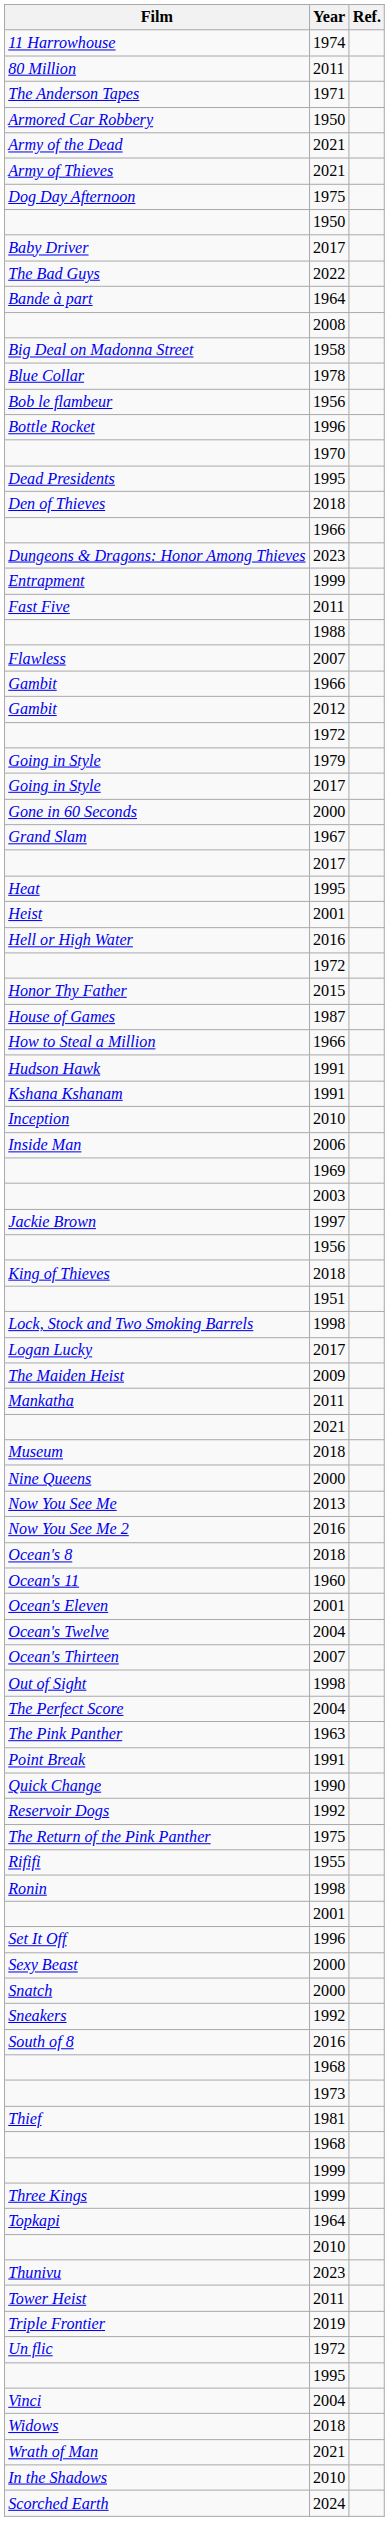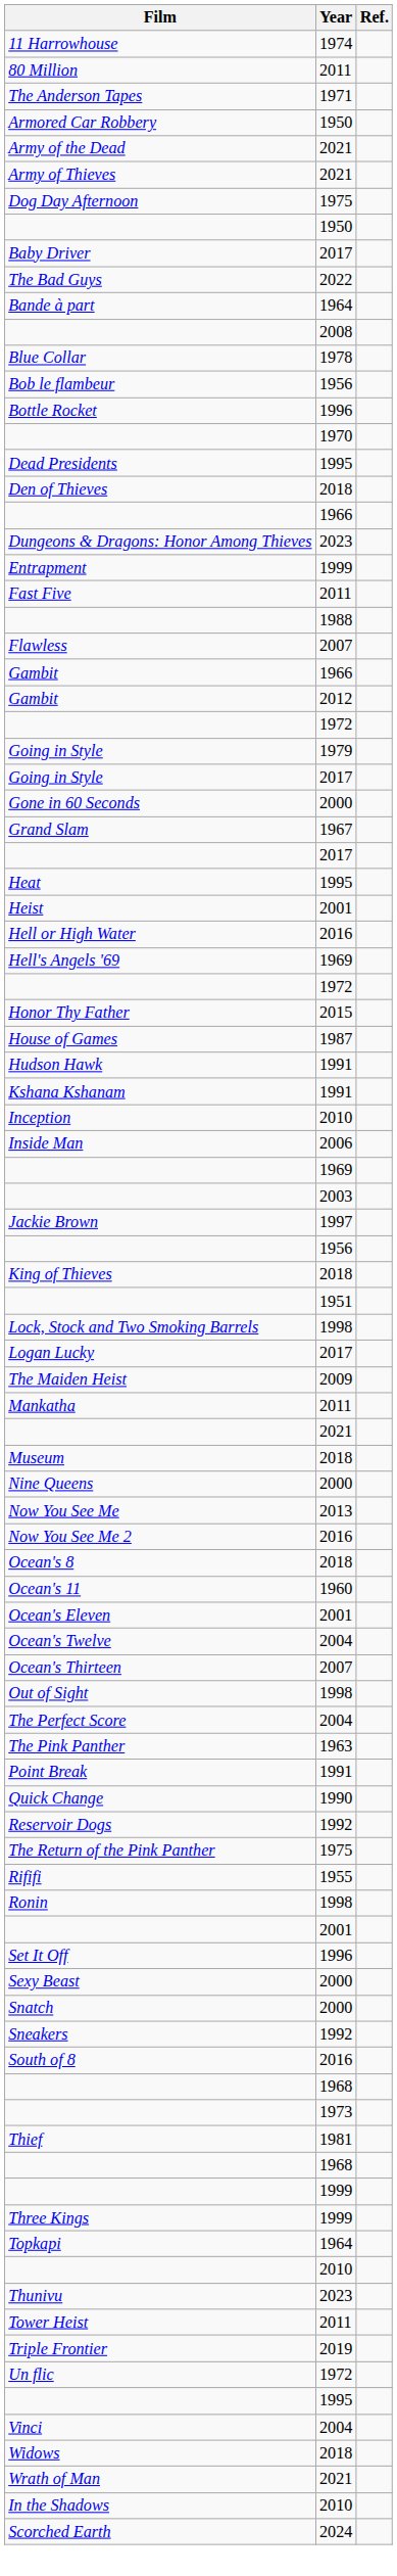 <table class="wikitable sortable">
 <tr>
 <th scope="col">Film</th>
 <th scope="col">Year</th>
 <th scope="col" class="sortable" style=white-space:nowrap>Ref.</th>
 </tr>
 <tr>
 <td><em><a href='#'>11 Harrowhouse</a></em></td>
 <td>1974</td>
 <td></td>
 </tr>
 <tr>
 <td><em><a href='#'>80 Million</a></em></td>
 <td>2011</td>
 <td></td>
 </tr>
 <tr>
 <td><em><a href='#'>The Anderson Tapes</a></em></td>
 <td>1971</td>
 <td></td>
 </tr>
 <tr>
 <td><em><a href='#'>Armored Car Robbery</a></em></td>
 <td>1950</td>
 <td></td>
 </tr>
 <tr>
 <td><em><a href='#'>Army of the Dead</a></em></td>
 <td>2021</td>
 <td></td>
 </tr>
 <tr>
 <td><em><a href='#'>Army of Thieves</a></em></td>
 <td>2021</td>
 <td></td>
 </tr>
 <tr>
 <td><em><a href='#'>Dog Day Afternoon</a></em></td>
 <td>1975</td>
 <td></td>
 </tr>
 <tr>
 <td><em></em></td>
 <td>1950</td>
 <td></td>
 </tr>
 <tr>
 <td><em><a href='#'>Baby Driver</a></em></td>
 <td>2017</td>
 <td></td>
 </tr>
 <tr>
 <td><em><a href='#'>The Bad Guys</a></em></td>
 <td>2022</td>
 <td></td>
 </tr>
 <tr>
 <td><em><a href='#'>Bande à part</a></em></td>
 <td>1964</td>
 <td></td>
 </tr>
 <tr>
 <td><em></em></td>
 <td>2008</td>
-<td></td>
-</tr>
-<tr>
-<td><em><a href='#'>Big Deal on Madonna Street</a></em></td>
-<td>1958</td>
 <td></td>
 </tr>
 <tr>
 <td><em><a href='#'>Blue Collar</a></em></td>
 <td>1978</td>
 <td></td>
 </tr>
 <tr>
 <td><em><a href='#'>Bob le flambeur</a></em></td>
 <td>1956</td>
 <td></td>
 </tr>
 <tr>
 <td><em><a href='#'>Bottle Rocket</a></em></td>
 <td>1996</td>
 <td></td>
 </tr>
 <tr>
 <td><em></em></td>
 <td>1970</td>
 <td></td>
 </tr>
 <tr>
 <td><em><a href='#'>Dead Presidents</a></em></td>
 <td>1995</td>
 <td></td>
 </tr>
 <tr>
 <td><em><a href='#'>Den of Thieves</a></em></td>
 <td>2018</td>
 <td></td>
 </tr>
 <tr>
 <td><em></em></td>
 <td>1966</td>
 <td></td>
 </tr>
 <tr>
 <td><em><a href='#'>Dungeons & Dragons: Honor Among Thieves</a></em></td>
 <td>2023</td>
 <td></td>
 </tr>
 <tr>
 <td><em><a href='#'>Entrapment</a></em></td>
 <td>1999</td>
 <td></td>
 </tr>
 <tr>
 <td><em><a href='#'>Fast Five</a></em></td>
 <td>2011</td>
 <td></td>
 </tr>
 <tr>
 <td><em></em></td>
 <td>1988</td>
 <td></td>
 </tr>
 <tr>
 <td><em><a href='#'>Flawless</a></em></td>
 <td>2007</td>
 <td></td>
 </tr>
 <tr>
 <td><em><a href='#'>Gambit</a></em></td>
 <td>1966</td>
 <td></td>
 </tr>
 <tr>
 <td><em><a href='#'>Gambit</a></em></td>
 <td>2012</td>
 <td></td>
 </tr>
 <tr>
 <td><em></em></td>
 <td>1972</td>
 <td></td>
 </tr>
 <tr>
 <td><em><a href='#'>Going in Style</a></em></td>
 <td>1979</td>
 <td></td>
 </tr>
 <tr>
 <td><em><a href='#'>Going in Style</a></em></td>
 <td>2017</td>
 <td></td>
 </tr>
 <tr>
 <td><em><a href='#'>Gone in 60 Seconds</a></em></td>
 <td>2000</td>
 <td></td>
 </tr>
 <tr>
 <td><em><a href='#'>Grand Slam</a></em></td>
 <td>1967</td>
 <td></td>
 </tr>
 <tr>
 <td><em></em></td>
 <td>2017</td>
 <td></td>
 </tr>
 <tr>
 <td><em><a href='#'>Heat</a></em></td>
 <td>1995</td>
 <td></td>
 </tr>
 <tr>
 <td><a href='#'><em>Heist</em></a></td>
 <td>2001</td>
 <td></td>
 </tr>
 <tr>
 <td><em><a href='#'>Hell or High Water</a></em></td>
 <td>2016</td>
 <td></td>
 </tr>
 <tr>
+<td><em><a href='#'>Hell's Angels '69</a></em></td>
+<td>1969</td>
+<td></td>
+</tr>
+<tr>
 <td><em></em></td>
 <td>1972</td>
 <td></td>
 </tr>
 <tr>
 <td><em><a href='#'>Honor Thy Father</a></em></td>
 <td>2015</td>
 <td></td>
 </tr>
 <tr>
 <td><em><a href='#'>House of Games</a></em></td>
 <td>1987</td>
-<td></td>
-</tr>
-<tr>
-<td><em><a href='#'>How to Steal a Million</a></em></td>
-<td>1966</td>
 <td></td>
 </tr>
 <tr>
 <td><em><a href='#'>Hudson Hawk</a></em></td>
 <td>1991</td>
 <td></td>
 </tr>
 <tr>
 <td><em><a href='#'>Kshana Kshanam</a></em></td>
 <td>1991</td>
 <td></td>
 </tr>
 <tr>
 <td><em><a href='#'>Inception</a></em></td>
 <td>2010</td>
 <td></td>
 </tr>
 <tr>
 <td><em><a href='#'>Inside Man</a></em></td>
 <td>2006</td>
 <td></td>
 </tr>
 <tr>
 <td><em></em></td>
 <td>1969</td>
 <td></td>
 </tr>
 <tr>
 <td><em></em></td>
 <td>2003</td>
 <td></td>
 </tr>
 <tr>
 <td><em><a href='#'>Jackie Brown</a></em></td>
 <td>1997</td>
 <td></td>
 </tr>
 <tr>
 <td><em></em></td>
 <td>1956</td>
 <td></td>
 </tr>
 <tr>
 <td><em><a href='#'>King of Thieves</a></em></td>
 <td>2018</td>
 <td></td>
 </tr>
 <tr>
 <td><em></em></td>
 <td>1951</td>
 <td></td>
 </tr>
 <tr>
 <td><em><a href='#'>Lock, Stock and Two Smoking Barrels</a></em></td>
 <td>1998</td>
 <td></td>
 </tr>
 <tr>
 <td><em><a href='#'>Logan Lucky</a></em></td>
 <td>2017</td>
 <td></td>
 </tr>
 <tr>
 <td><em><a href='#'>The Maiden Heist</a></em></td>
 <td>2009</td>
 <td></td>
 </tr>
 <tr>
 <td><em><a href='#'>Mankatha</a></em></td>
 <td>2011</td>
 <td></td>
 </tr>
 <tr>
 <td><em></em></td>
 <td>2021</td>
 <td></td>
 </tr>
 <tr>
 <td><em><a href='#'>Museum</a></em></td>
 <td>2018</td>
 </tr>
 <tr>
 <td><em><a href='#'>Nine Queens</a></em></td>
 <td>2000</td>
 <td></td>
 </tr>
 <tr>
 <td><em><a href='#'>Now You See Me</a></em></td>
 <td>2013</td>
 <td></td>
 </tr>
 <tr>
 <td><em><a href='#'>Now You See Me 2</a></em></td>
 <td>2016</td>
 <td></td>
 </tr>
 <tr>
 <td><em><a href='#'>Ocean's 8</a></em></td>
 <td>2018</td>
 <td></td>
 </tr>
 <tr>
 <td><em><a href='#'>Ocean's 11</a></em></td>
 <td>1960</td>
 <td></td>
 </tr>
 <tr>
 <td><em><a href='#'>Ocean's Eleven</a></em></td>
 <td>2001</td>
 <td></td>
 </tr>
 <tr>
 <td><em><a href='#'>Ocean's Twelve</a></em></td>
 <td>2004</td>
 <td></td>
 </tr>
 <tr>
 <td><em><a href='#'>Ocean's Thirteen</a></em></td>
 <td>2007</td>
 <td></td>
 </tr>
 <tr>
 <td><em><a href='#'>Out of Sight</a></em></td>
 <td>1998</td>
 <td></td>
 </tr>
 <tr>
 <td><em><a href='#'>The Perfect Score</a></em></td>
 <td>2004</td>
 <td></td>
 </tr>
 <tr>
 <td><em><a href='#'>The Pink Panther</a></em></td>
 <td>1963</td>
 <td></td>
 </tr>
 <tr>
 <td><em><a href='#'>Point Break</a></em></td>
 <td>1991</td>
 <td></td>
 </tr>
 <tr>
 <td><em><a href='#'>Quick Change</a></em></td>
 <td>1990</td>
 <td></td>
 </tr>
 <tr>
 <td><em><a href='#'>Reservoir Dogs</a></em></td>
 <td>1992</td>
 <td></td>
 </tr>
 <tr>
 <td><em><a href='#'>The Return of the Pink Panther</a></em></td>
 <td>1975</td>
 <td></td>
 </tr>
 <tr>
 <td><em><a href='#'>Rififi</a></em></td>
 <td>1955</td>
 <td></td>
 </tr>
 <tr>
 <td><em><a href='#'>Ronin</a></em></td>
 <td>1998</td>
 <td></td>
 </tr>
 <tr>
 <td><em></em></td>
 <td>2001</td>
 <td></td>
 </tr>
 <tr>
 <td><em><a href='#'>Set It Off</a></em></td>
 <td>1996</td>
 <td></td>
 </tr>
 <tr>
 <td><em><a href='#'>Sexy Beast</a></em></td>
 <td>2000</td>
 <td></td>
 </tr>
 <tr>
 <td><em><a href='#'>Snatch</a></em></td>
 <td>2000</td>
 <td></td>
 </tr>
 <tr>
 <td><em><a href='#'>Sneakers</a></em></td>
 <td>1992</td>
 <td></td>
 </tr>
 <tr>
 <td><em><a href='#'>South of 8</a></em></td>
 <td>2016</td>
 <td></td>
 </tr>
 <tr>
 <td><em></em></td>
 <td>1968</td>
 <td></td>
 </tr>
 <tr>
 <td><em></em></td>
 <td>1973</td>
 <td></td>
 </tr>
 <tr>
 <td><em><a href='#'>Thief</a></em></td>
 <td>1981</td>
 <td></td>
 </tr>
 <tr>
 <td><em></em></td>
 <td>1968</td>
 <td></td>
 </tr>
 <tr>
 <td><em></em></td>
 <td>1999</td>
 <td></td>
 </tr>
 <tr>
 <td><em><a href='#'>Three Kings</a></em></td>
 <td>1999</td>
 <td></td>
 </tr>
 <tr>
 <td><em><a href='#'>Topkapi</a></em></td>
 <td>1964</td>
 <td></td>
 </tr>
 <tr>
 <td><em></em></td>
 <td>2010</td>
 <td></td>
 </tr>
 <tr>
 <td><em><a href='#'>Thunivu</a></em></td>
 <td>2023</td>
 <td></td>
 </tr>
 <tr>
 <td><em><a href='#'>Tower Heist</a></em></td>
 <td>2011</td>
 <td></td>
 </tr>
 <tr>
 <td><a href='#'><em>Triple Frontier</em></a></td>
 <td>2019</td>
 <td></td>
 </tr>
 <tr>
 <td><em><a href='#'>Un flic</a></em></td>
 <td>1972</td>
 <td></td>
 </tr>
 <tr>
 <td><em></em></td>
 <td>1995</td>
 <td></td>
 </tr>
 <tr>
 <td><em><a href='#'>Vinci</a></em></td>
 <td>2004</td>
 <td></td>
 </tr>
 <tr>
 <td><em><a href='#'>Widows</a></em></td>
 <td>2018</td>
 <td></td>
 </tr>
 <tr>
 <td><em><a href='#'>Wrath of Man</a></em></td>
 <td>2021</td>
 <td></td>
 </tr>
 <tr>
 <td><em><a href='#'>In the Shadows</a></em></td>
 <td>2010</td>
 <td></td>
 </tr>
 <tr>
 <td><em><a href='#'>Scorched Earth</a></em></td>
 <td>2024</td>
 <td></td>
 </tr>
 </table>
